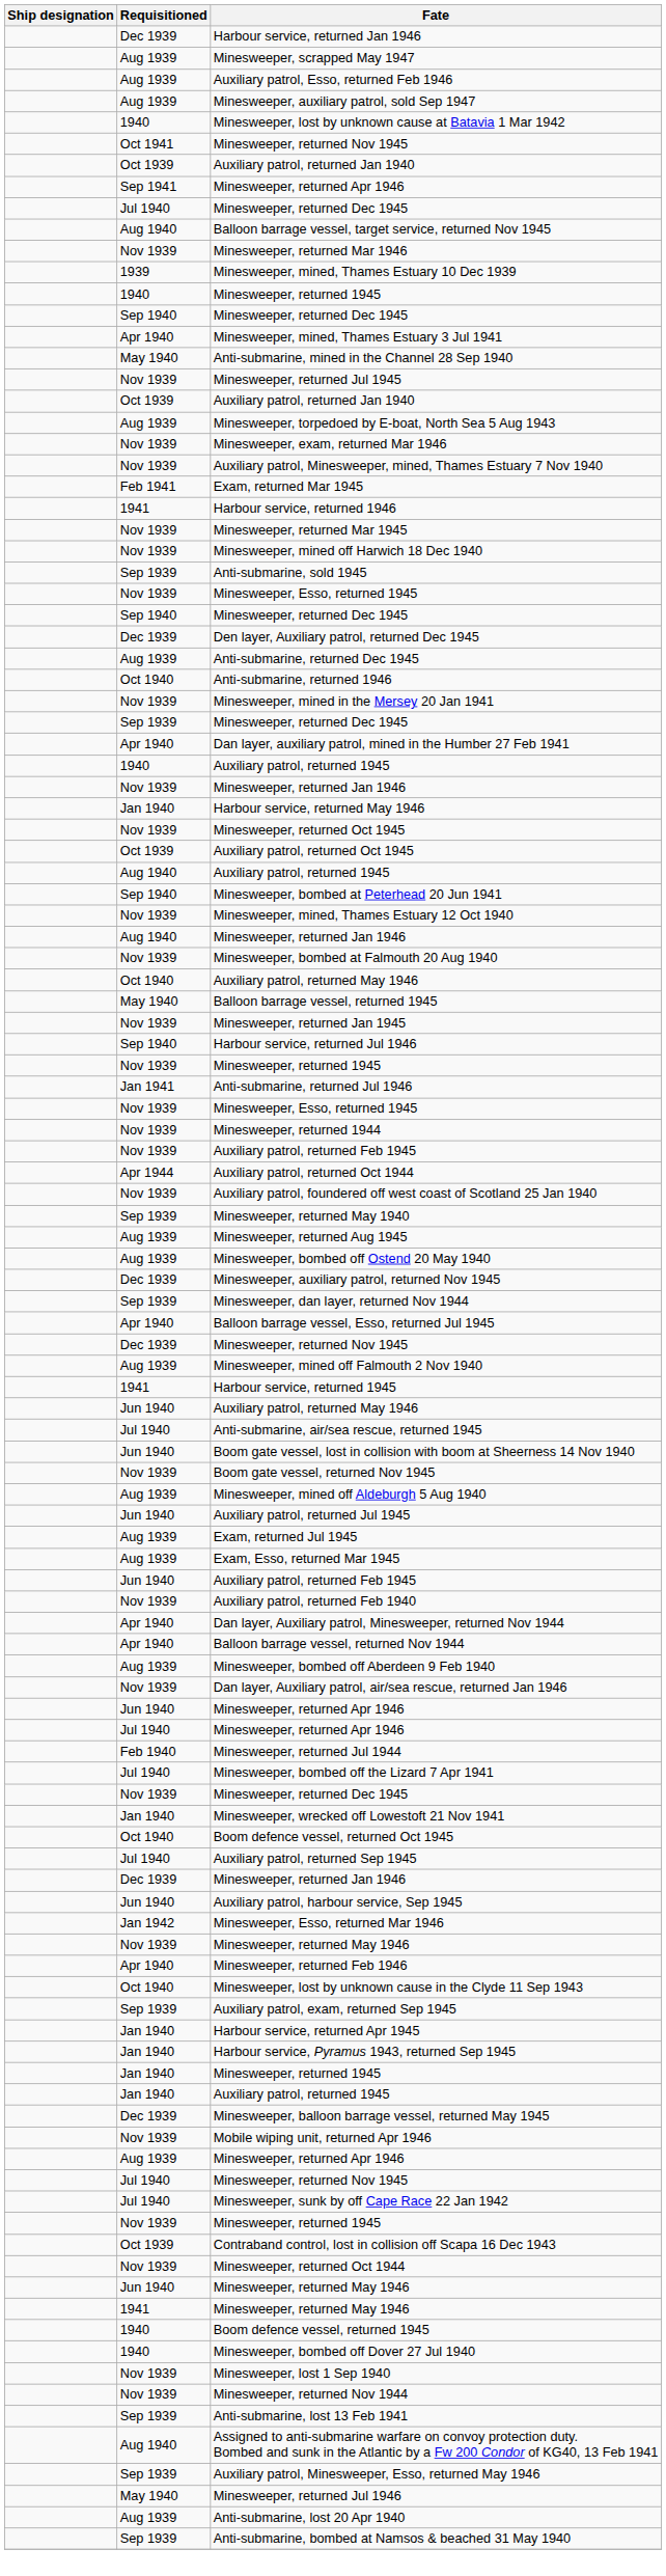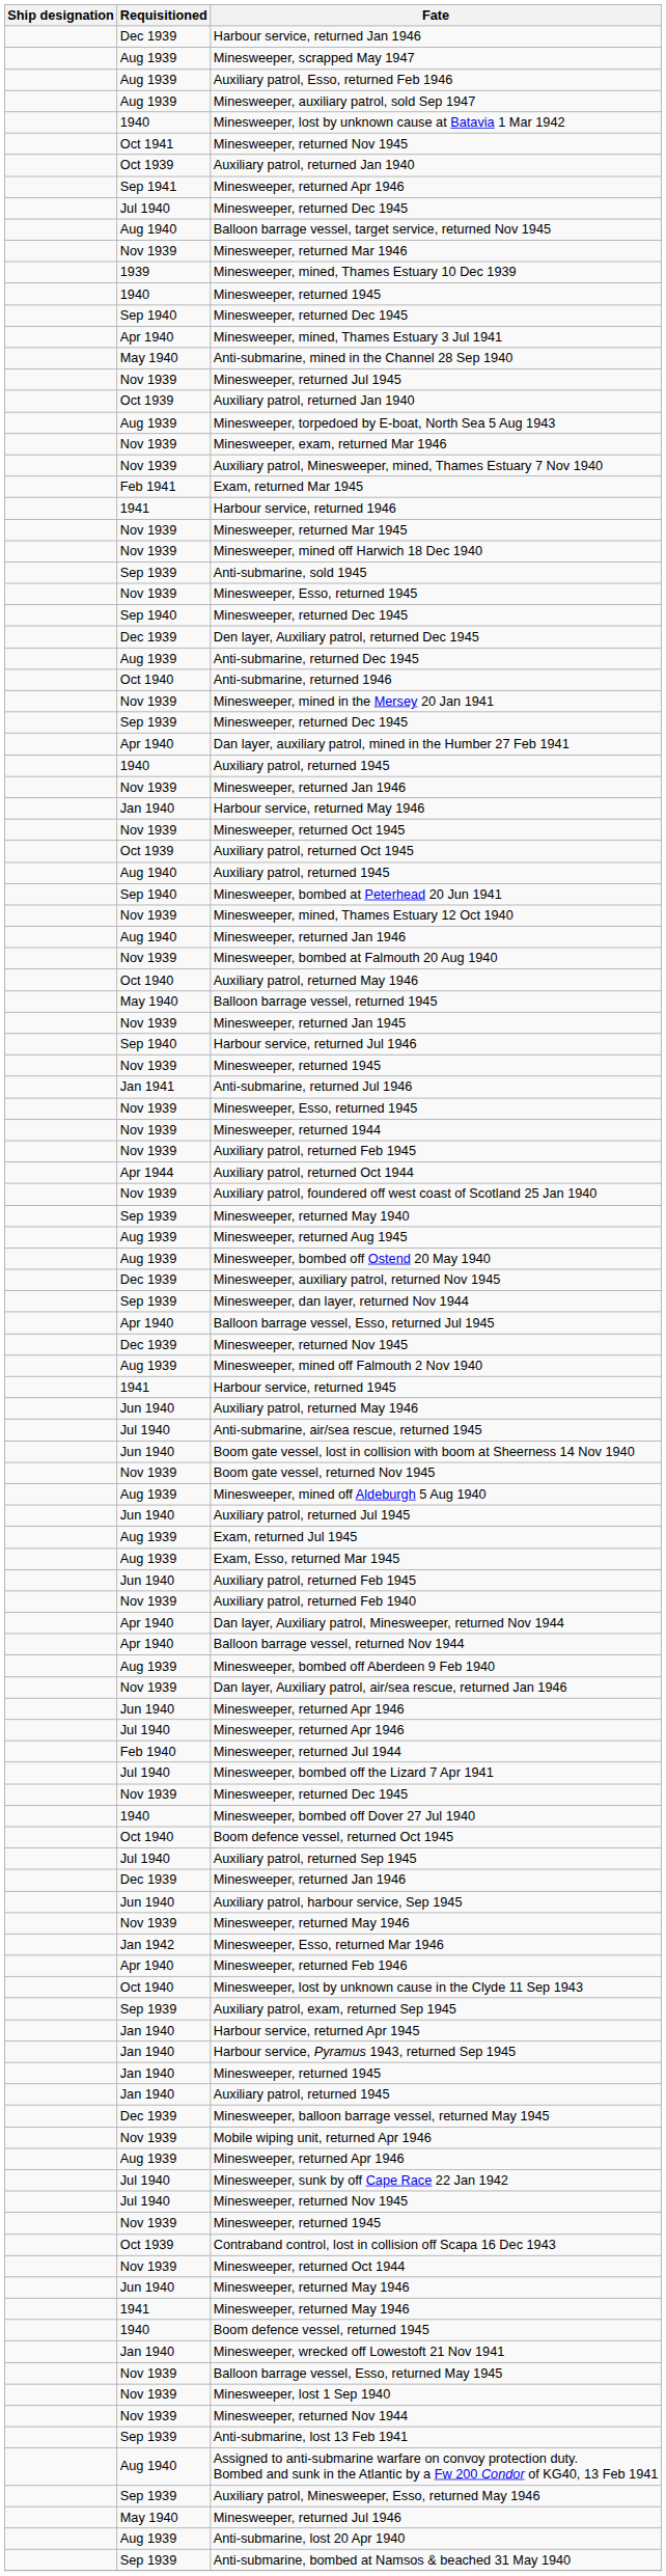 <table class="wikitable" style="font-size:97%;">
 <tr>
 <th>Ship designation</th>
 <th>Requisitioned</th>
 <th>Fate</th>
 </tr>
 <tr>
 <td></td>
 <td>Dec 1939</td>
 <td>Harbour service, returned Jan 1946</td>
 </tr>
 <tr>
 <td></td>
 <td>Aug 1939</td>
 <td>Minesweeper, scrapped May 1947</td>
 </tr>
 <tr>
 <td></td>
 <td>Aug 1939</td>
 <td>Auxiliary patrol, Esso, returned Feb 1946</td>
 </tr>
 <tr>
 <td></td>
 <td>Aug 1939</td>
 <td>Minesweeper, auxiliary patrol, sold Sep 1947</td>
 </tr>
 <tr>
 <td></td>
 <td>1940</td>
 <td>Minesweeper, lost by unknown cause at <a href='#'>Batavia</a> 1 Mar 1942</td>
 </tr>
 <tr>
 <td></td>
 <td>Oct 1941</td>
 <td>Minesweeper, returned Nov 1945</td>
 </tr>
 <tr>
 <td></td>
 <td>Oct 1939</td>
 <td>Auxiliary patrol, returned Jan 1940</td>
 </tr>
 <tr>
 <td></td>
 <td>Sep 1941</td>
 <td>Minesweeper, returned Apr 1946</td>
 </tr>
 <tr>
 <td></td>
 <td>Jul 1940</td>
 <td>Minesweeper, returned Dec 1945</td>
 </tr>
 <tr>
 <td></td>
 <td>Aug 1940</td>
 <td>Balloon barrage vessel, target service, returned Nov 1945</td>
 </tr>
 <tr>
 <td></td>
 <td>Nov 1939</td>
 <td>Minesweeper, returned Mar 1946</td>
 </tr>
 <tr>
 <td></td>
 <td>1939</td>
 <td>Minesweeper, mined, Thames Estuary 10 Dec 1939</td>
 </tr>
 <tr>
 <td></td>
 <td>1940</td>
 <td>Minesweeper, returned 1945</td>
 </tr>
 <tr>
 <td></td>
 <td>Sep 1940</td>
 <td>Minesweeper, returned Dec 1945</td>
 </tr>
 <tr>
 <td></td>
 <td>Apr 1940</td>
 <td>Minesweeper, mined, Thames Estuary 3 Jul 1941</td>
 </tr>
 <tr>
 <td></td>
 <td>May 1940</td>
 <td>Anti-submarine, mined in the Channel 28 Sep 1940</td>
 </tr>
 <tr>
 <td></td>
 <td>Nov 1939</td>
 <td>Minesweeper, returned Jul 1945</td>
 </tr>
 <tr>
 <td></td>
 <td>Oct 1939</td>
 <td>Auxiliary patrol, returned Jan 1940</td>
 </tr>
 <tr>
 <td></td>
 <td>Aug 1939</td>
 <td>Minesweeper, torpedoed by E-boat, North Sea 5 Aug 1943</td>
 </tr>
 <tr>
 <td></td>
 <td>Nov 1939</td>
 <td>Minesweeper, exam, returned Mar 1946</td>
 </tr>
 <tr>
 <td></td>
 <td>Nov 1939</td>
 <td>Auxiliary patrol, Minesweeper, mined, Thames Estuary 7 Nov 1940</td>
 </tr>
 <tr>
 <td></td>
 <td>Feb 1941</td>
 <td>Exam, returned Mar 1945</td>
 </tr>
 <tr>
 <td></td>
 <td>1941</td>
 <td>Harbour service, returned 1946</td>
 </tr>
 <tr>
 <td></td>
 <td>Nov 1939</td>
 <td>Minesweeper, returned Mar 1945</td>
 </tr>
 <tr>
 <td></td>
 <td>Nov 1939</td>
 <td>Minesweeper, mined off Harwich 18 Dec 1940</td>
 </tr>
 <tr>
 <td></td>
 <td>Sep 1939</td>
 <td>Anti-submarine, sold 1945</td>
 </tr>
 <tr>
 <td></td>
 <td>Nov 1939</td>
 <td>Minesweeper, Esso, returned 1945</td>
 </tr>
 <tr>
 <td></td>
 <td>Sep 1940</td>
 <td>Minesweeper, returned Dec 1945</td>
 </tr>
 <tr>
 <td></td>
 <td>Dec 1939</td>
 <td>Den layer, Auxiliary patrol, returned Dec 1945</td>
 </tr>
 <tr>
 <td></td>
 <td>Aug 1939</td>
 <td>Anti-submarine, returned Dec 1945</td>
 </tr>
 <tr>
 <td></td>
 <td>Oct 1940</td>
 <td>Anti-submarine, returned 1946</td>
 </tr>
 <tr>
 <td></td>
 <td>Nov 1939</td>
 <td>Minesweeper, mined in the <a href='#'>Mersey</a> 20 Jan 1941</td>
 </tr>
 <tr>
 <td></td>
 <td>Sep 1939</td>
 <td>Minesweeper, returned Dec 1945</td>
 </tr>
 <tr>
 <td></td>
 <td>Apr 1940</td>
 <td>Dan layer, auxiliary patrol, mined in the Humber 27 Feb 1941</td>
 </tr>
 <tr>
 <td></td>
 <td>1940</td>
 <td>Auxiliary patrol, returned 1945</td>
 </tr>
 <tr>
 <td></td>
 <td>Nov 1939</td>
 <td>Minesweeper, returned Jan 1946</td>
 </tr>
 <tr>
 <td></td>
 <td>Jan 1940</td>
 <td>Harbour service, returned May 1946</td>
 </tr>
 <tr>
 <td></td>
 <td>Nov 1939</td>
 <td>Minesweeper, returned Oct 1945</td>
 </tr>
 <tr>
 <td></td>
 <td>Oct 1939</td>
 <td>Auxiliary patrol, returned Oct 1945</td>
 </tr>
 <tr>
 <td></td>
 <td>Aug 1940</td>
 <td>Auxiliary patrol, returned 1945</td>
 </tr>
 <tr>
 <td></td>
 <td>Sep 1940</td>
 <td>Minesweeper, bombed at <a href='#'>Peterhead</a> 20 Jun 1941</td>
 </tr>
 <tr>
 <td></td>
 <td>Nov 1939</td>
 <td>Minesweeper, mined, Thames Estuary 12 Oct 1940</td>
 </tr>
 <tr>
 <td></td>
 <td>Aug 1940</td>
 <td>Minesweeper, returned Jan 1946</td>
 </tr>
 <tr>
 <td></td>
 <td>Nov 1939</td>
 <td>Minesweeper, bombed at Falmouth 20 Aug 1940</td>
 </tr>
 <tr>
 <td></td>
 <td>Oct 1940</td>
 <td>Auxiliary patrol, returned May 1946</td>
 </tr>
 <tr>
 <td></td>
 <td>May 1940</td>
 <td>Balloon barrage vessel, returned 1945</td>
 </tr>
 <tr>
 <td></td>
 <td>Nov 1939</td>
 <td>Minesweeper, returned Jan 1945</td>
 </tr>
 <tr>
 <td></td>
 <td>Sep 1940</td>
 <td>Harbour service, returned Jul 1946</td>
 </tr>
 <tr>
 <td></td>
 <td>Nov 1939</td>
 <td>Minesweeper, returned 1945</td>
 </tr>
 <tr>
 <td></td>
 <td>Jan 1941</td>
 <td>Anti-submarine, returned Jul 1946</td>
 </tr>
 <tr>
 <td></td>
 <td>Nov 1939</td>
 <td>Minesweeper, Esso, returned 1945</td>
 </tr>
 <tr>
 <td></td>
 <td>Nov 1939</td>
 <td>Minesweeper, returned 1944</td>
 </tr>
 <tr>
 <td></td>
 <td>Nov 1939</td>
 <td>Auxiliary patrol, returned Feb 1945</td>
 </tr>
 <tr>
 <td></td>
 <td>Apr 1944</td>
 <td>Auxiliary patrol, returned Oct 1944</td>
 </tr>
 <tr>
 <td></td>
 <td>Nov 1939</td>
 <td>Auxiliary patrol, foundered off west coast of Scotland 25 Jan 1940</td>
 </tr>
 <tr>
 <td></td>
 <td>Sep 1939</td>
 <td>Minesweeper, returned May 1940</td>
 </tr>
 <tr>
 <td></td>
 <td>Aug 1939</td>
 <td>Minesweeper, returned Aug 1945</td>
 </tr>
 <tr>
 <td></td>
 <td>Aug 1939</td>
 <td>Minesweeper, bombed off <a href='#'>Ostend</a> 20 May 1940</td>
 </tr>
 <tr>
 <td></td>
 <td>Dec 1939</td>
 <td>Minesweeper, auxiliary patrol, returned Nov 1945</td>
 </tr>
 <tr>
 <td></td>
 <td>Sep 1939</td>
 <td>Minesweeper, dan layer, returned Nov 1944</td>
 </tr>
 <tr>
 <td></td>
 <td>Apr 1940</td>
 <td>Balloon barrage vessel, Esso, returned Jul 1945</td>
 </tr>
 <tr>
 <td></td>
 <td>Dec 1939</td>
 <td>Minesweeper, returned Nov 1945</td>
 </tr>
 <tr>
 <td></td>
 <td>Aug 1939</td>
 <td>Minesweeper, mined off Falmouth 2 Nov 1940</td>
 </tr>
 <tr>
 <td></td>
 <td>1941</td>
 <td>Harbour service, returned 1945</td>
 </tr>
 <tr>
 <td></td>
 <td>Jun 1940</td>
 <td>Auxiliary patrol, returned May 1946</td>
 </tr>
 <tr>
 <td></td>
 <td>Jul 1940</td>
 <td>Anti-submarine, air/sea rescue, returned 1945</td>
 </tr>
 <tr>
 <td></td>
 <td>Jun 1940</td>
 <td>Boom gate vessel, lost in collision with boom at Sheerness 14 Nov 1940</td>
 </tr>
 <tr>
 <td></td>
 <td>Nov 1939</td>
 <td>Boom gate vessel, returned Nov 1945</td>
 </tr>
 <tr>
 <td></td>
 <td>Aug 1939</td>
 <td>Minesweeper, mined off <a href='#'>Aldeburgh</a> 5 Aug 1940</td>
 </tr>
 <tr>
 <td></td>
 <td>Jun 1940</td>
 <td>Auxiliary patrol, returned Jul 1945</td>
 </tr>
 <tr>
 <td></td>
 <td>Aug 1939</td>
 <td>Exam, returned Jul 1945</td>
 </tr>
 <tr>
 <td></td>
 <td>Aug 1939</td>
 <td>Exam, Esso, returned Mar 1945</td>
 </tr>
 <tr>
 <td></td>
 <td>Jun 1940</td>
 <td>Auxiliary patrol, returned Feb 1945</td>
 </tr>
 <tr>
 <td></td>
 <td>Nov 1939</td>
 <td>Auxiliary patrol, returned Feb 1940</td>
 </tr>
 <tr>
 <td></td>
 <td>Apr 1940</td>
 <td>Dan layer, Auxiliary patrol, Minesweeper, returned Nov 1944</td>
 </tr>
 <tr>
 <td></td>
 <td>Apr 1940</td>
 <td>Balloon barrage vessel, returned Nov 1944</td>
 </tr>
 <tr>
 <td></td>
 <td>Aug 1939</td>
 <td>Minesweeper, bombed off Aberdeen 9 Feb 1940</td>
 </tr>
 <tr>
 <td></td>
 <td>Nov 1939</td>
 <td>Dan layer, Auxiliary patrol, air/sea rescue, returned Jan 1946</td>
 </tr>
 <tr>
 <td></td>
 <td>Jun 1940</td>
 <td>Minesweeper, returned Apr 1946</td>
 </tr>
 <tr>
 <td></td>
 <td>Jul 1940</td>
 <td>Minesweeper, returned Apr 1946</td>
 </tr>
 <tr>
 <td></td>
 <td>Feb 1940</td>
 <td>Minesweeper, returned Jul 1944</td>
 </tr>
 <tr>
 <td></td>
 <td>Jul 1940</td>
 <td>Minesweeper, bombed off the Lizard 7 Apr 1941</td>
 </tr>
 <tr>
 <td></td>
 <td>Nov 1939</td>
 <td>Minesweeper, returned Dec 1945</td>
 </tr>
 <tr>
 <td></td>
-<td>Jan 1940</td>
-<td>Minesweeper, wrecked off Lowestoft 21 Nov 1941</td>
+<td>1940</td>
+<td>Minesweeper, bombed off Dover 27 Jul 1940</td>
 </tr>
 <tr>
 <td></td>
 <td>Oct 1940</td>
 <td>Boom defence vessel, returned Oct 1945</td>
 </tr>
 <tr>
 <td></td>
 <td>Jul 1940</td>
 <td>Auxiliary patrol, returned Sep 1945</td>
 </tr>
 <tr>
 <td></td>
 <td>Dec 1939</td>
 <td>Minesweeper, returned Jan 1946</td>
 </tr>
 <tr>
 <td></td>
 <td>Jun 1940</td>
 <td>Auxiliary patrol, harbour service, Sep 1945</td>
 </tr>
 <tr>
 <td></td>
-<td>Jan 1942</td>
-<td>Minesweeper, Esso, returned Mar 1946</td>
+<td>Nov 1939</td>
+<td>Minesweeper, returned May 1946</td>
 </tr>
 <tr>
 <td></td>
-<td>Nov 1939</td>
-<td>Minesweeper, returned May 1946</td>
+<td>Jan 1942</td>
+<td>Minesweeper, Esso, returned Mar 1946</td>
 </tr>
 <tr>
 <td></td>
 <td>Apr 1940</td>
 <td>Minesweeper, returned Feb 1946</td>
 </tr>
 <tr>
 <td></td>
 <td>Oct 1940</td>
 <td>Minesweeper, lost by unknown cause in the Clyde 11 Sep 1943</td>
 </tr>
 <tr>
 <td></td>
 <td>Sep 1939</td>
 <td>Auxiliary patrol, exam, returned Sep 1945</td>
 </tr>
 <tr>
 <td></td>
 <td>Jan 1940</td>
 <td>Harbour service, returned Apr 1945</td>
 </tr>
 <tr>
 <td></td>
 <td>Jan 1940</td>
 <td>Harbour service, <em>Pyramus</em> 1943, returned Sep 1945</td>
 </tr>
 <tr>
 <td></td>
 <td>Jan 1940</td>
 <td>Minesweeper, returned 1945</td>
 </tr>
 <tr>
 <td></td>
 <td>Jan 1940</td>
 <td>Auxiliary patrol, returned 1945</td>
 </tr>
 <tr>
 <td></td>
 <td>Dec 1939</td>
 <td>Minesweeper, balloon barrage vessel, returned May 1945</td>
 </tr>
 <tr>
 <td></td>
 <td>Nov 1939</td>
 <td>Mobile wiping unit, returned Apr 1946</td>
 </tr>
 <tr>
 <td></td>
 <td>Aug 1939</td>
 <td>Minesweeper, returned Apr 1946</td>
 </tr>
 <tr>
 <td></td>
 <td>Jul 1940</td>
-<td>Minesweeper, returned Nov 1945</td>
+<td>Minesweeper, sunk by  off <a href='#'>Cape Race</a> 22 Jan 1942</td>
 </tr>
 <tr>
 <td></td>
 <td>Jul 1940</td>
-<td>Minesweeper, sunk by  off <a href='#'>Cape Race</a> 22 Jan 1942</td>
+<td>Minesweeper, returned Nov 1945</td>
 </tr>
 <tr>
 <td></td>
 <td>Nov 1939</td>
 <td>Minesweeper, returned 1945</td>
 </tr>
 <tr>
 <td></td>
 <td>Oct 1939</td>
 <td>Contraband control, lost in collision off Scapa 16 Dec 1943</td>
 </tr>
 <tr>
 <td></td>
 <td>Nov 1939</td>
 <td>Minesweeper, returned Oct 1944</td>
 </tr>
 <tr>
 <td></td>
 <td>Jun 1940</td>
 <td>Minesweeper, returned May 1946</td>
 </tr>
 <tr>
 <td></td>
 <td>1941</td>
 <td>Minesweeper, returned May 1946</td>
 </tr>
 <tr>
 <td></td>
 <td>1940</td>
 <td>Boom defence vessel, returned 1945</td>
 </tr>
 <tr>
 <td></td>
-<td>1940</td>
-<td>Minesweeper, bombed off Dover 27 Jul 1940</td>
+<td>Jan 1940</td>
+<td>Minesweeper, wrecked off Lowestoft 21 Nov 1941</td>
+</tr>
+<tr>
+<td></td>
+<td>Nov 1939</td>
+<td>Balloon barrage vessel, Esso, returned May 1945</td>
 </tr>
 <tr>
 <td></td>
 <td>Nov 1939</td>
 <td>Minesweeper, lost 1 Sep 1940</td>
 </tr>
 <tr>
 <td></td>
 <td>Nov 1939</td>
 <td>Minesweeper, returned Nov 1944</td>
 </tr>
 <tr>
 <td></td>
 <td>Sep 1939</td>
 <td>Anti-submarine, lost 13 Feb 1941</td>
 </tr>
 <tr>
 <td></td>
 <td>Aug 1940</td>
 <td>Assigned to anti-submarine warfare on convoy protection duty.<br>Bombed and sunk in the Atlantic by a <a href='#'>Fw 200 <em>Condor</em></a> of KG40, 13 Feb 1941</td>
 </tr>
 <tr>
 <td></td>
 <td>Sep 1939</td>
 <td>Auxiliary patrol, Minesweeper, Esso, returned May 1946</td>
 </tr>
 <tr>
 <td></td>
 <td>May 1940</td>
 <td>Minesweeper, returned Jul 1946</td>
 </tr>
 <tr>
 <td></td>
 <td>Aug 1939</td>
 <td>Anti-submarine, lost 20 Apr 1940</td>
 </tr>
 <tr>
 <td></td>
 <td>Sep 1939</td>
 <td>Anti-submarine, bombed at Namsos & beached 31 May 1940</td>
 </tr>
 <tr>
 </tr>
 </table>
